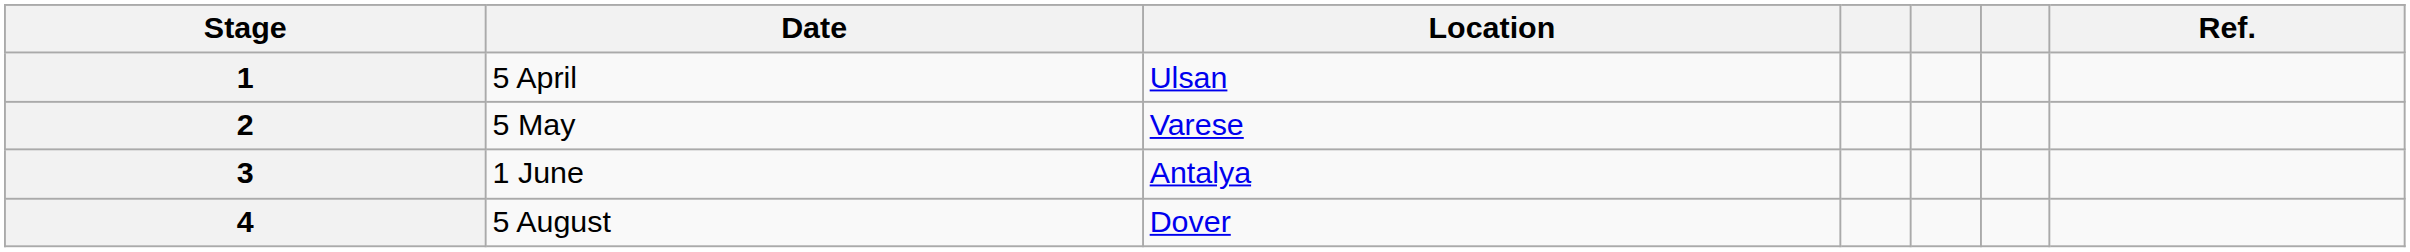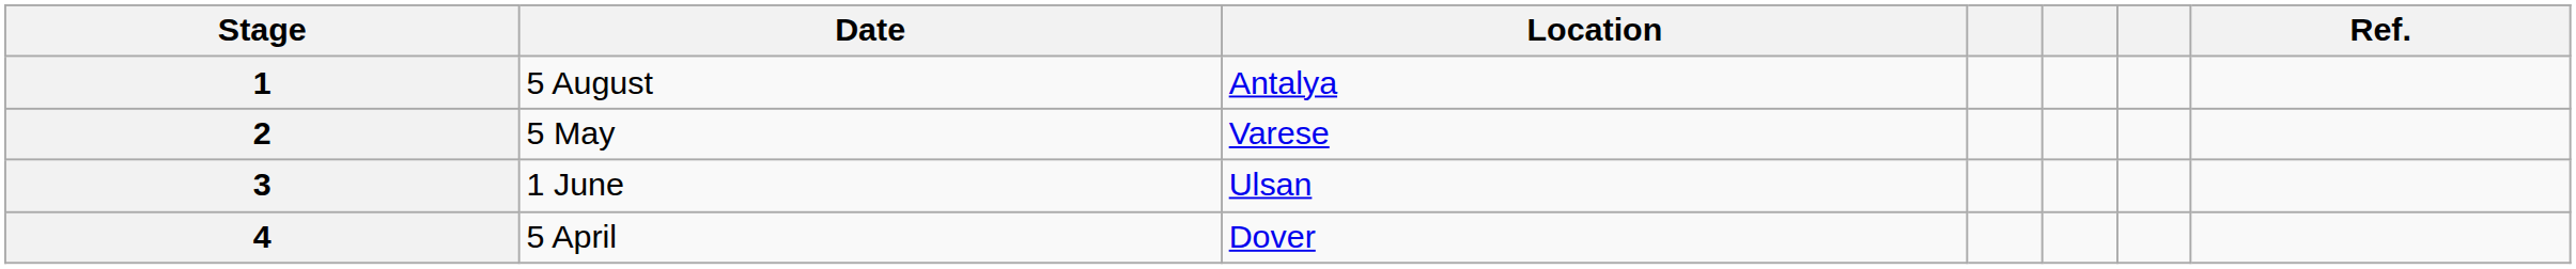 <table class="wikitable" style="width:100%">
 <tr>
 <th>Stage</th>
 <th>Date</th>
 <th>Location</th>
 <th></th>
 <th></th>
 <th></th>
 <th>Ref.</th>
 </tr>
 <tr>
 <th>1</th>
-<td>5 April</td>
-<td> <a href='#'>Ulsan</a></td>
+<td>5 August</td>
+<td> <a href='#'>Antalya</a></td>
 <td></td>
 <td></td>
 <td></td>
 <td></td>
 </tr>
 <tr>
 <th>2</th>
 <td>5 May</td>
 <td> <a href='#'>Varese</a></td>
 <td></td>
 <td></td>
 <td></td>
 <td></td>
 </tr>
 <tr>
 <th>3</th>
 <td>1 June</td>
-<td> <a href='#'>Antalya</a></td>
+<td> <a href='#'>Ulsan</a></td>
 <td></td>
 <td></td>
 <td></td>
 <td></td>
 </tr>
 <tr>
 <th>4</th>
-<td>5 August</td>
+<td>5 April</td>
 <td> <a href='#'>Dover</a></td>
 <td></td>
 <td></td>
 <td></td>
 <td></td>
 </tr>
 </table>
